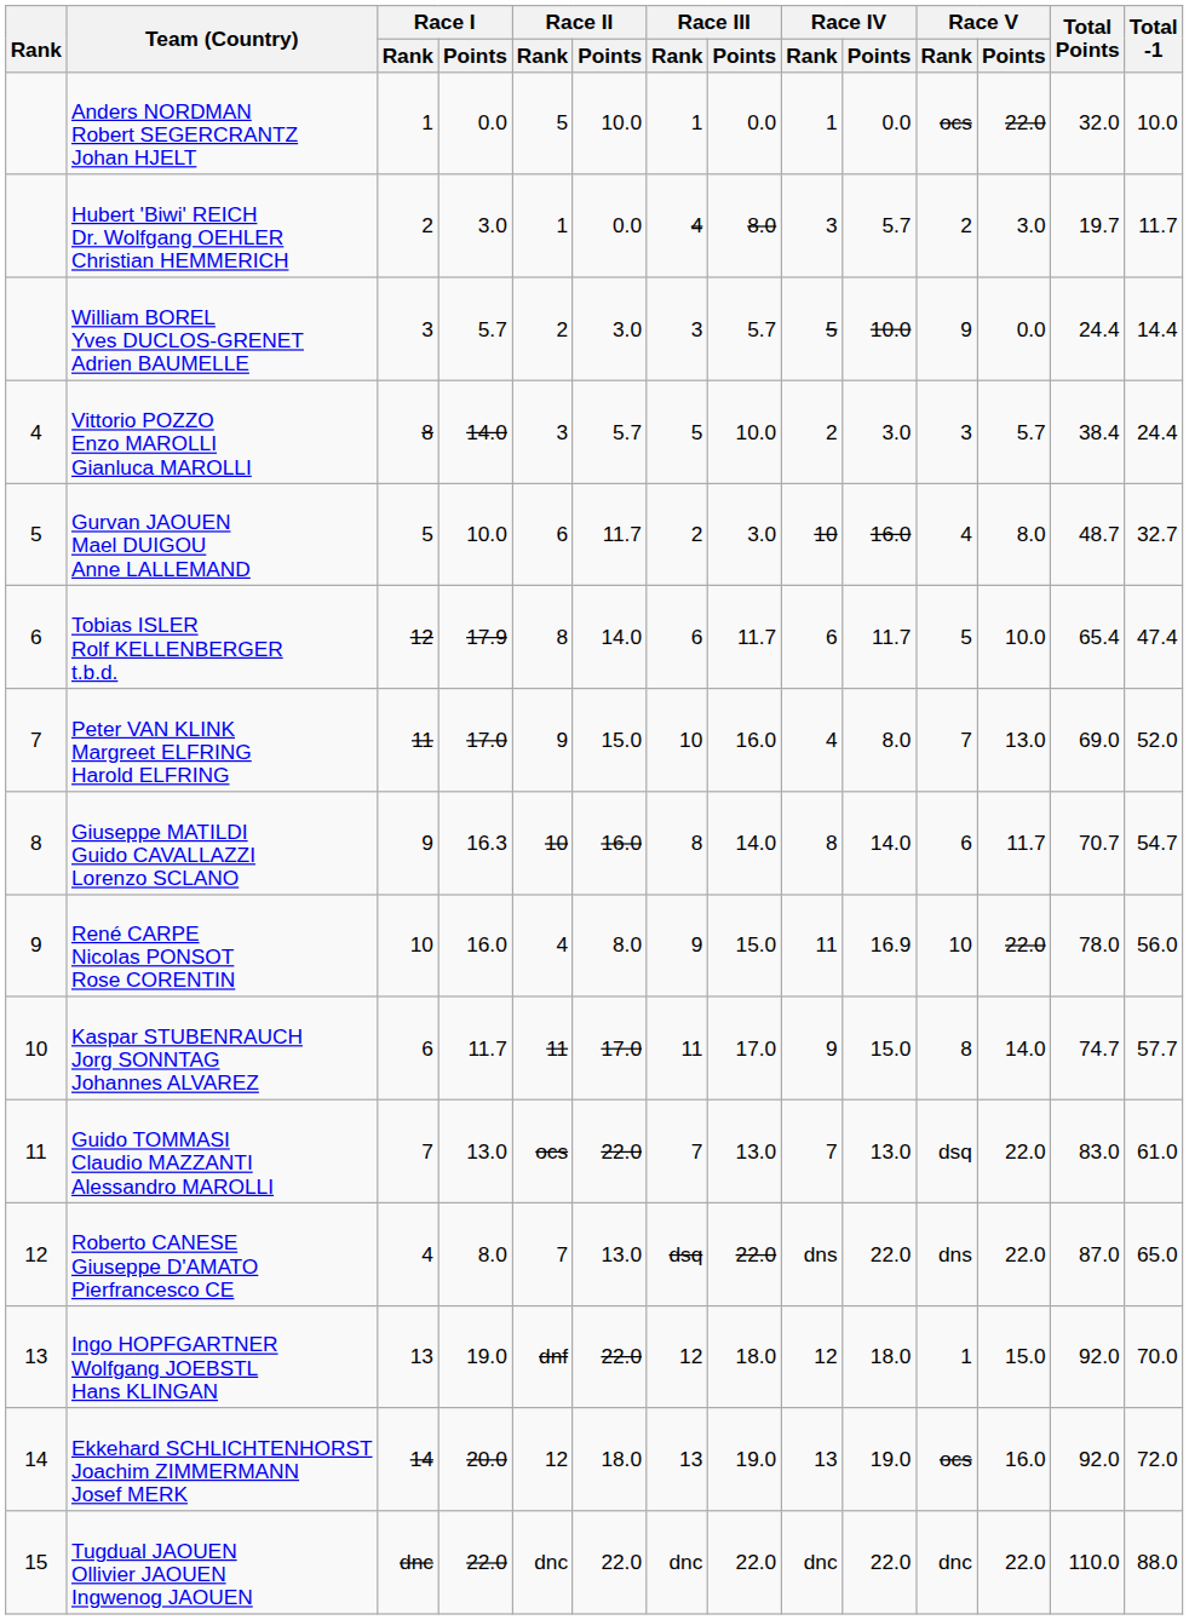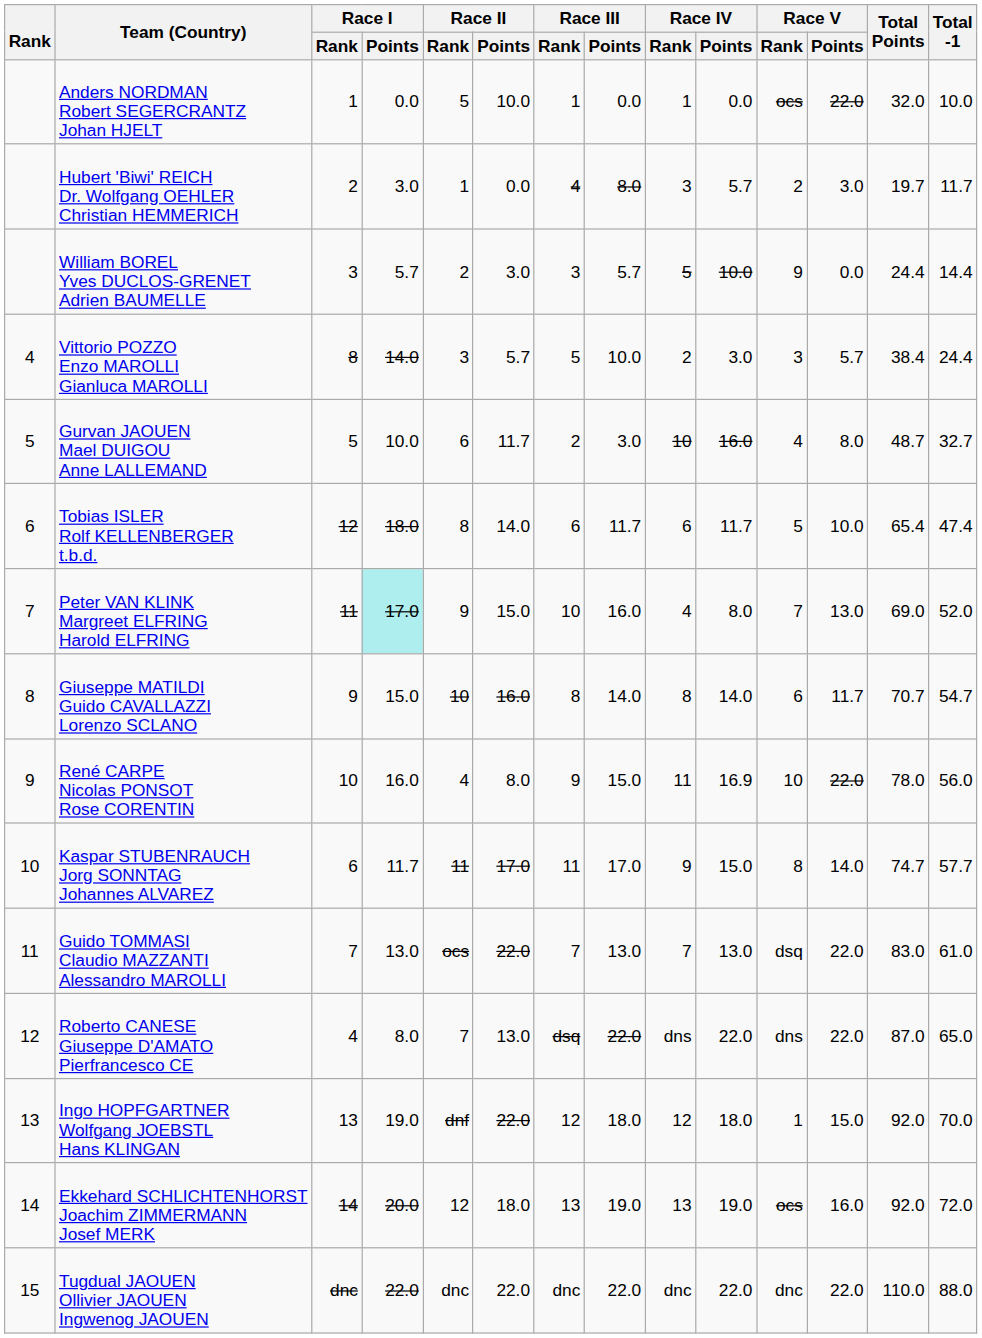 <table class="wikitable" style="text-align:right; font-size:90%">
 <tr>
 <th rowspan=2><br>Rank</th>
 <th rowspan=2>Team (Country)</th>
 <th colspan=2>Race I</th>
 <th colspan=2>Race II</th>
 <th colspan=2>Race III</th>
 <th colspan=2>Race IV</th>
 <th colspan=2>Race V</th>
 <th rowspan=2>Total <br>Points <br></th>
 <th rowspan=2>Total<br>-1<br></th>
 </tr>
 <tr>
 <th>Rank</th>
 <th>Points</th>
 <th>Rank</th>
 <th>Points</th>
 <th>Rank</th>
 <th>Points</th>
 <th>Rank</th>
 <th>Points</th>
 <th>Rank</th>
 <th>Points</th>
 </tr>
 <tr>
 <td align=center></td>
 <td align=left><br> <a href='#'>Anders NORDMAN</a><br><a href='#'>Robert SEGERCRANTZ</a><br><a href='#'>Johan HJELT</a></td>
 <td>1</td>
 <td>0.0</td>
 <td>5</td>
 <td>10.0</td>
 <td>1</td>
 <td>0.0</td>
 <td>1</td>
 <td>0.0</td>
 <td><s>ocs</s></td>
 <td><s>22.0</s></td>
 <td>32.0</td>
 <td>10.0</td>
 </tr>
 <tr>
 <td align=center></td>
 <td align=left><br> <a href='#'>Hubert 'Biwi' REICH</a><br><a href='#'>Dr. Wolfgang OEHLER</a><br><a href='#'>Christian HEMMERICH</a></td>
 <td>2</td>
 <td>3.0</td>
 <td>1</td>
 <td>0.0</td>
 <td><s>4</s></td>
 <td><s>8.0</s></td>
 <td>3</td>
 <td>5.7</td>
 <td>2</td>
 <td>3.0</td>
 <td>19.7</td>
 <td>11.7</td>
 </tr>
 <tr>
 <td align=center></td>
 <td align=left><br> <a href='#'>William BOREL</a><br><a href='#'>Yves DUCLOS-GRENET</a><br><a href='#'>Adrien BAUMELLE</a></td>
 <td>3</td>
 <td>5.7</td>
 <td>2</td>
 <td>3.0</td>
 <td>3</td>
 <td>5.7</td>
 <td><s>5</s></td>
 <td><s>10.0</s></td>
 <td>9</td>
 <td>0.0</td>
 <td>24.4</td>
 <td>14.4</td>
 </tr>
 <tr>
 <td align=center>4</td>
 <td align=left><br> <a href='#'>Vittorio POZZO</a><br><a href='#'>Enzo MAROLLI</a><br><a href='#'>Gianluca MAROLLI</a></td>
 <td><s>8</s></td>
 <td><s>14.0</s></td>
 <td>3</td>
 <td>5.7</td>
 <td>5</td>
 <td>10.0</td>
 <td>2</td>
 <td>3.0</td>
 <td>3</td>
 <td>5.7</td>
 <td>38.4</td>
 <td>24.4</td>
 </tr>
 <tr>
 <td align=center>5</td>
 <td align=left><br> <a href='#'>Gurvan JAOUEN</a><br><a href='#'>Mael DUIGOU</a><br><a href='#'>Anne LALLEMAND</a></td>
 <td>5</td>
 <td>10.0</td>
 <td>6</td>
 <td>11.7</td>
 <td>2</td>
 <td>3.0</td>
 <td><s>10</s></td>
 <td><s>16.0</s></td>
 <td>4</td>
 <td>8.0</td>
 <td>48.7</td>
 <td>32.7</td>
 </tr>
 <tr>
 <td align=center>6</td>
 <td align=left><br> <a href='#'>Tobias ISLER</a><br><a href='#'>Rolf KELLENBERGER</a><br><a href='#'>t.b.d.</a></td>
 <td><s>12</s></td>
-<td><s>17.9</s></td>
+<td><s>18.0</s></td>
 <td>8</td>
 <td>14.0</td>
 <td>6</td>
 <td>11.7</td>
 <td>6</td>
 <td>11.7</td>
 <td>5</td>
 <td>10.0</td>
 <td>65.4</td>
 <td>47.4</td>
 </tr>
 <tr>
 <td align=center>7</td>
 <td align=left><br> <a href='#'>Peter VAN KLINK</a><br><a href='#'>Margreet ELFRING</a><br><a href='#'>Harold ELFRING</a></td>
 <td><s>11</s></td>
-<td><s>17.0</s></td>
+<td style="background: paleturquoise;"><s>17.0</s></td>
 <td>9</td>
 <td>15.0</td>
 <td>10</td>
 <td>16.0</td>
 <td>4</td>
 <td>8.0</td>
 <td>7</td>
 <td>13.0</td>
 <td>69.0</td>
 <td>52.0</td>
 </tr>
 <tr>
 <td align=center>8</td>
 <td align=left><br> <a href='#'>Giuseppe MATILDI</a><br><a href='#'>Guido CAVALLAZZI</a><br><a href='#'>Lorenzo SCLANO</a></td>
 <td>9</td>
-<td>16.3</td>
+<td>15.0</td>
 <td><s>10</s></td>
 <td><s>16.0</s></td>
 <td>8</td>
 <td>14.0</td>
 <td>8</td>
 <td>14.0</td>
 <td>6</td>
 <td>11.7</td>
 <td>70.7</td>
 <td>54.7</td>
 </tr>
 <tr>
 <td align=center>9</td>
 <td align=left><br> <a href='#'>René CARPE</a><br><a href='#'>Nicolas PONSOT</a><br><a href='#'>Rose CORENTIN</a></td>
 <td>10</td>
 <td>16.0</td>
 <td>4</td>
 <td>8.0</td>
 <td>9</td>
 <td>15.0</td>
 <td>11</td>
 <td>16.9</td>
 <td>10</td>
 <td><s>22.0</s></td>
 <td>78.0</td>
 <td>56.0</td>
 </tr>
 <tr>
 <td align=center>10</td>
 <td align=left><br> <a href='#'>Kaspar STUBENRAUCH</a><br><a href='#'>Jorg SONNTAG</a><br><a href='#'>Johannes ALVAREZ</a></td>
 <td>6</td>
 <td>11.7</td>
 <td><s>11</s></td>
 <td><s>17.0</s></td>
 <td>11</td>
 <td>17.0</td>
 <td>9</td>
 <td>15.0</td>
 <td>8</td>
 <td>14.0</td>
 <td>74.7</td>
 <td>57.7</td>
 </tr>
 <tr>
 <td align=center>11</td>
 <td align=left><br> <a href='#'>Guido TOMMASI</a><br><a href='#'>Claudio MAZZANTI</a><br><a href='#'>Alessandro MAROLLI</a></td>
 <td>7</td>
 <td>13.0</td>
 <td><s>ocs</s></td>
 <td><s>22.0</s></td>
 <td>7</td>
 <td>13.0</td>
 <td>7</td>
 <td>13.0</td>
 <td>dsq</td>
 <td>22.0</td>
 <td>83.0</td>
 <td>61.0</td>
 </tr>
 <tr>
 <td align=center>12</td>
 <td align=left><br> <a href='#'>Roberto CANESE</a><br><a href='#'>Giuseppe D'AMATO</a><br><a href='#'>Pierfrancesco CE</a></td>
 <td>4</td>
 <td>8.0</td>
 <td>7</td>
 <td>13.0</td>
 <td><s>dsq</s></td>
 <td><s>22.0</s></td>
 <td>dns</td>
 <td>22.0</td>
 <td>dns</td>
 <td>22.0</td>
 <td>87.0</td>
 <td>65.0</td>
 </tr>
 <tr>
 <td align=center>13</td>
 <td align=left><br> <a href='#'>Ingo HOPFGARTNER</a><br><a href='#'>Wolfgang JOEBSTL</a><br><a href='#'>Hans KLINGAN</a></td>
 <td>13</td>
 <td>19.0</td>
 <td><s>dnf</s></td>
 <td><s>22.0</s></td>
 <td>12</td>
 <td>18.0</td>
 <td>12</td>
 <td>18.0</td>
 <td>1</td>
 <td>15.0</td>
 <td>92.0</td>
 <td>70.0</td>
 </tr>
 <tr>
 <td align=center>14</td>
 <td align=left><br> <a href='#'>Ekkehard SCHLICHTENHORST</a><br><a href='#'>Joachim ZIMMERMANN</a><br><a href='#'>Josef MERK</a></td>
 <td><s>14</s></td>
 <td><s>20.0</s></td>
 <td>12</td>
 <td>18.0</td>
 <td>13</td>
 <td>19.0</td>
 <td>13</td>
 <td>19.0</td>
 <td><s>ocs</s></td>
 <td>16.0</td>
 <td>92.0</td>
 <td>72.0</td>
 </tr>
 <tr>
 <td align=center>15</td>
 <td align=left><br> <a href='#'>Tugdual JAOUEN</a><br><a href='#'>Ollivier JAOUEN</a><br><a href='#'>Ingwenog JAOUEN</a></td>
 <td><s>dnc</s></td>
 <td><s>22.0</s></td>
 <td>dnc</td>
 <td>22.0</td>
 <td>dnc</td>
 <td>22.0</td>
 <td>dnc</td>
 <td>22.0</td>
 <td>dnc</td>
 <td>22.0</td>
 <td>110.0</td>
 <td>88.0</td>
 </tr>
 </table>
